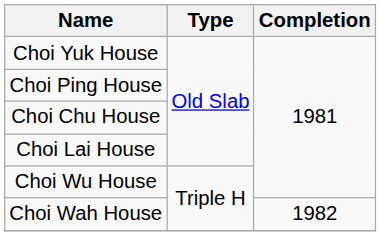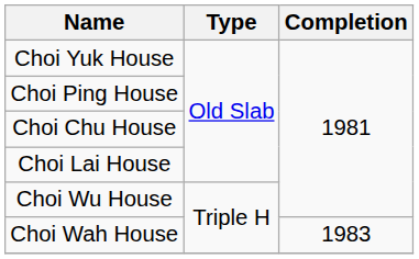 <table class="wikitable" style="text-align: center">
 <tr>
 <th>Name</th>
 <th>Type</th>
 <th>Completion</th>
 </tr>
 <tr>
 <td>Choi Yuk House</td>
 <td rowspan="4"><a href='#'>Old Slab</a></td>
 <td rowspan="5">1981</td>
 </tr>
 <tr>
 <td>Choi Ping House</td>
 </tr>
 <tr>
 <td>Choi Chu House</td>
 </tr>
 <tr>
 <td>Choi Lai House</td>
 </tr>
 <tr>
 <td>Choi Wu House</td>
 <td rowspan="2">Triple H</td>
 </tr>
 <tr>
 <td>Choi Wah House</td>
-<td rowspan="1">1982</td>
+<td rowspan="1">1983</td>
 </tr>
 <tr>
 </tr>
 </table>
